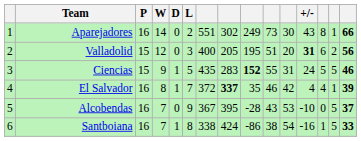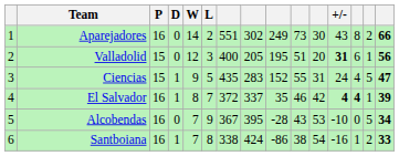 <table class="wikitable sortable col2izq" style="text-align: right; font-size: 85%">
 <tr>
 <th></th>
 <th style=min-width:10em>Team</th>
 <th>P</th>
+<th>D</th>
 <th>W</th>
-<th>D</th>
 <th>L</th>
 <th></th>
 <th></th>
 <th></th>
 <th></th>
 <th></th>
 <th>+/-</th>
 <th></th>
 <th></th>
 <th></th>
 </tr>
 <tr style="background:#BBF3BB;">
 <td>1</td>
 <td><a href='#'>Aparejadores</a></td>
 <td>16</td>
+<td>0</td>
 <td>14</td>
-<td>0</td>
 <td>2</td>
 <td>551</td>
 <td>302</td>
 <td>249</td>
 <td>73</td>
 <td>30</td>
 <td>43</td>
 <td>8</td>
-<td>1</td>
+<td>2</td>
 <td><strong>66</strong></td>
 </tr>
 <tr style="background:#BBF3BB;">
 <td>2</td>
 <td><a href='#'>Valladolid</a></td>
 <td>15</td>
+<td>0</td>
 <td>12</td>
-<td>0</td>
 <td>3</td>
 <td>400</td>
 <td>205</td>
 <td>195</td>
 <td>51</td>
 <td>20</td>
 <td><strong>31</strong></td>
 <td>6</td>
-<td>2</td>
+<td>1</td>
 <td><strong>56</strong></td>
 </tr>
 <tr style="background:#BBF3BB;">
 <td>3</td>
 <td><a href='#'>Ciencias</a></td>
 <td>15</td>
+<td>1</td>
 <td>9</td>
-<td>1</td>
 <td>5</td>
 <td>435</td>
 <td>283</td>
-<td><strong>152</strong></td>
+<td>152</td>
 <td>55</td>
 <td>31</td>
 <td>24</td>
+<td>4</td>
 <td>5</td>
-<td>5</td>
-<td><strong>46</strong></td>
+<td><strong>47</strong></td>
 </tr>
 <tr style="background:#BBF3BB;">
 <td>4</td>
 <td><a href='#'>El Salvador</a></td>
 <td>16</td>
+<td>1</td>
 <td>8</td>
-<td>1</td>
 <td>7</td>
 <td>372</td>
-<td><strong>337</strong></td>
+<td>337</td>
 <td>35</td>
 <td>46</td>
 <td>42</td>
-<td>4</td>
-<td>4</td>
+<td><strong>4</strong></td>
+<td><strong>4</strong></td>
 <td>1</td>
 <td><strong>39</strong></td>
 </tr>
 <tr style="background:#BBF3BB;">
 <td>5</td>
 <td><a href='#'>Alcobendas</a></td>
 <td>16</td>
+<td>0</td>
 <td>7</td>
-<td>0</td>
 <td>9</td>
 <td>367</td>
 <td>395</td>
 <td>-28</td>
 <td>43</td>
 <td>53</td>
 <td>-10</td>
 <td>0</td>
 <td>5</td>
-<td><strong>37</strong></td>
+<td><strong>34</strong></td>
 </tr>
 <tr style="background:#BBF3BB;">
 <td>6</td>
 <td><a href='#'>Santboiana</a></td>
 <td>16</td>
+<td>1</td>
 <td>7</td>
-<td>1</td>
 <td>8</td>
 <td>338</td>
 <td>424</td>
 <td>-86</td>
 <td>38</td>
 <td>54</td>
 <td>-16</td>
 <td>1</td>
-<td>5</td>
+<td>2</td>
 <td><strong>33</strong></td>
 </tr>
 </table>
